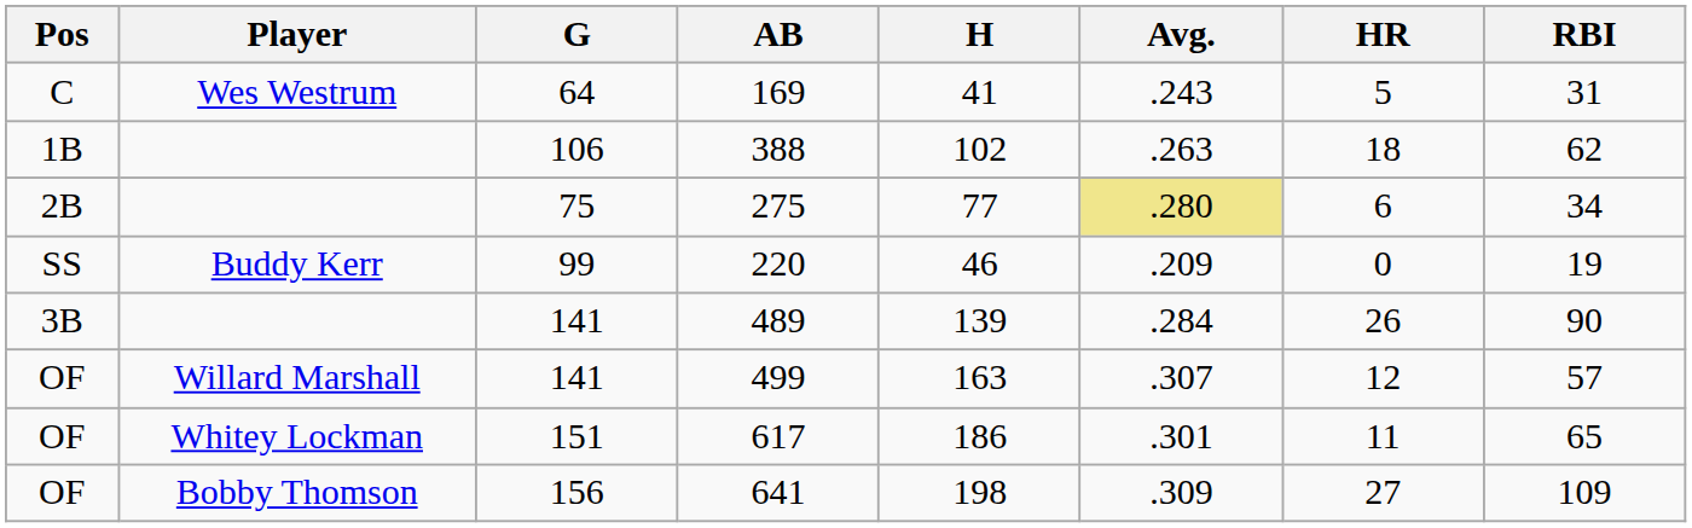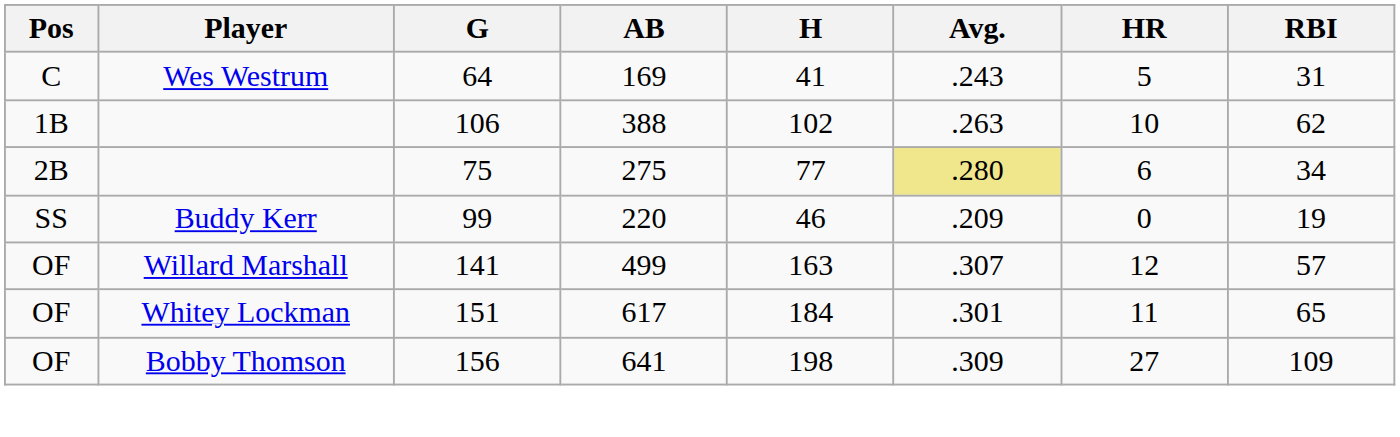 <table class="wikitable sortable">
 <tr>
 <th bgcolor="#DDDDFF" width="5%">Pos</th>
 <th bgcolor="#DDDDFF" width="16%">Player</th>
 <th bgcolor="#DDDDFF" width="9%">G</th>
 <th bgcolor="#DDDDFF" width="9%">AB</th>
 <th bgcolor="#DDDDFF" width="9%">H</th>
 <th bgcolor="#DDDDFF" width="9%">Avg.</th>
 <th bgcolor="#DDDDFF" width="9%">HR</th>
 <th bgcolor="#DDDDFF" width="9%">RBI</th>
 </tr>
 <tr align="center">
 <td>C</td>
 <td><a href='#'>Wes Westrum</a></td>
 <td>64</td>
 <td>169</td>
 <td>41</td>
 <td>.243</td>
 <td>5</td>
 <td>31</td>
 </tr>
 <tr align=center>
 <td>1B</td>
 <td></td>
 <td>106</td>
 <td>388</td>
 <td>102</td>
 <td>.263</td>
-<td>18</td>
+<td>10</td>
 <td>62</td>
 </tr>
 <tr align="center">
 <td>2B</td>
 <td></td>
 <td>75</td>
 <td>275</td>
 <td>77</td>
 <td style="background: khaki;">.280</td>
 <td>6</td>
 <td>34</td>
 </tr>
 <tr align="center">
 <td>SS</td>
 <td><a href='#'>Buddy Kerr</a></td>
 <td>99</td>
 <td>220</td>
 <td>46</td>
 <td>.209</td>
 <td>0</td>
 <td>19</td>
 </tr>
-<tr align=center>
-<td>3B</td>
-<td></td>
-<td>141</td>
-<td>489</td>
-<td>139</td>
-<td>.284</td>
-<td>26</td>
-<td>90</td>
-</tr>
 <tr align="center">
 <td>OF</td>
 <td><a href='#'>Willard Marshall</a></td>
 <td>141</td>
 <td>499</td>
 <td>163</td>
 <td>.307</td>
 <td>12</td>
 <td>57</td>
 </tr>
 <tr align=center>
 <td>OF</td>
 <td><a href='#'>Whitey Lockman</a></td>
 <td>151</td>
 <td>617</td>
-<td>186</td>
+<td>184</td>
 <td>.301</td>
 <td>11</td>
 <td>65</td>
 </tr>
 <tr align=center>
 <td>OF</td>
 <td><a href='#'>Bobby Thomson</a></td>
 <td>156</td>
 <td>641</td>
 <td>198</td>
 <td>.309</td>
 <td>27</td>
 <td>109</td>
 </tr>
 </table>
